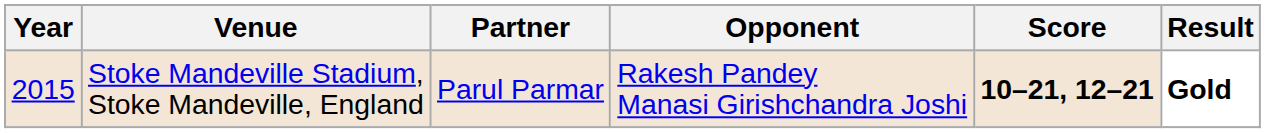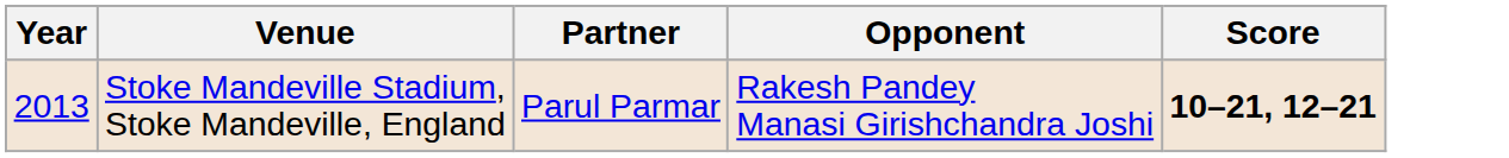 <table class="sortable wikitable" style="font-size: 90%;">
 <tr>
 <th>Year</th>
 <th>Venue</th>
 <th>Partner</th>
 <th>Opponent</th>
 <th>Score</th>
-<th>Result</th>
 </tr>
 <tr style="background:#F3E6D7">
-<td align="center"><a href='#'>2015</a></td>
+<td align="center"><a href='#'>2013</a></td>
 <td align="left"><a href='#'>Stoke Mandeville Stadium</a>,<br>Stoke Mandeville, England</td>
 <td align="left"> <a href='#'>Parul Parmar</a></td>
 <td align="left"> <a href='#'>Rakesh Pandey</a> <br>  <a href='#'>Manasi Girishchandra Joshi</a></td>
 <td align="left"><strong>10–21, 12–21</strong></td>
-<td style="text-align:left; background:white"> <strong>Gold</strong></td>
 </tr>
 </table>
